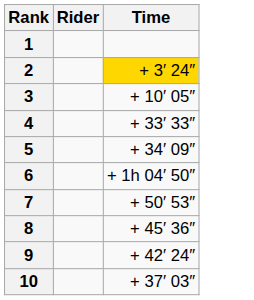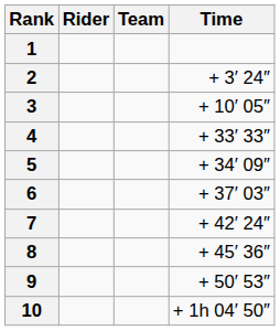 <table class="wikitable">
 <tr>
 <th scope="col">Rank</th>
 <th scope="col">Rider</th>
+<th scope="col">Team</th>
 <th scope="col">Time</th>
 </tr>
 <tr>
 <th scope="row">1</th>
 <td> </td>
+<td></td>
 <td style="text-align:right;"></td>
 </tr>
 <tr>
 <th scope="row">2</th>
 <td></td>
-<td style="background: gold; text-align:right;">+ 3′ 24″</td>
+<td></td>
+<td style="text-align:right;">+ 3′ 24″</td>
 </tr>
 <tr>
 <th scope="row">3</th>
+<td></td>
 <td></td>
 <td style="text-align:right;">+ 10′ 05″</td>
 </tr>
 <tr>
 <th scope="row">4</th>
 <td></td>
+<td></td>
 <td style="text-align:right;">+ 33′ 33″</td>
 </tr>
 <tr>
 <th scope="row">5</th>
+<td></td>
 <td></td>
 <td style="text-align:right;">+ 34′ 09″</td>
 </tr>
 <tr>
 <th scope="row">6</th>
 <td></td>
-<td style="text-align:right;">+ 1h 04′ 50″</td>
+<td></td>
+<td style="text-align:right;">+ 37′ 03″</td>
 </tr>
 <tr>
 <th scope="row">7</th>
 <td></td>
-<td style="text-align:right;">+ 50′ 53″</td>
+<td></td>
+<td style="text-align:right;">+ 42′ 24″</td>
 </tr>
 <tr>
 <th scope="row">8</th>
+<td></td>
 <td></td>
 <td style="text-align:right;">+ 45′ 36″</td>
 </tr>
 <tr>
 <th scope="row">9</th>
 <td></td>
-<td style="text-align:right;">+ 42′ 24″</td>
+<td></td>
+<td style="text-align:right;">+ 50′ 53″</td>
 </tr>
 <tr>
 <th scope="row">10</th>
 <td></td>
-<td style="text-align:right;">+ 37′ 03″</td>
+<td></td>
+<td style="text-align:right;">+ 1h 04′ 50″</td>
 </tr>
 </table>
